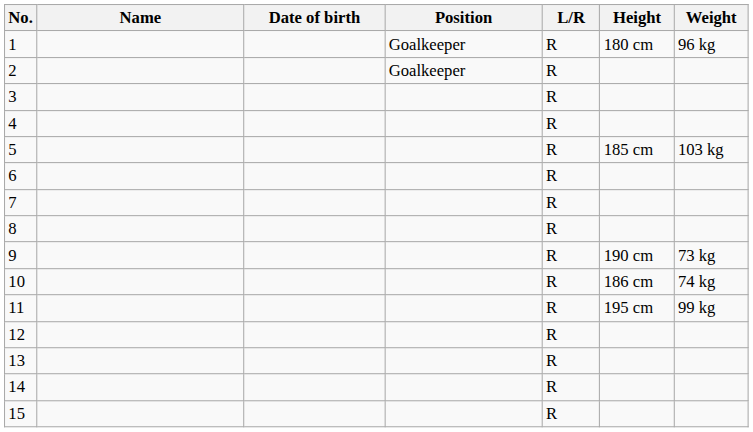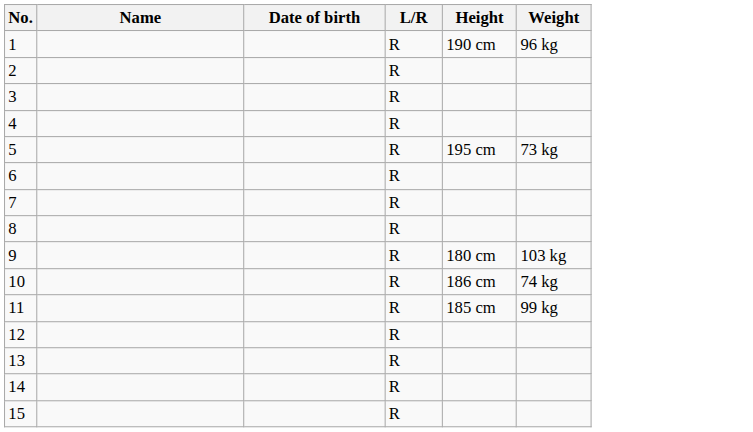 <table class="wikitable sortable" style=font-size:100%; text-align:center;>
 <tr>
 <th>No.</th>
 <th style=width:12em>Name</th>
 <th style=width:8em>Date of birth</th>
-<th style=width:9em>Position</th>
 <th style=width:3em>L/R</th>
 <th style=width:4em>Height</th>
 <th style=width:4em>Weight</th>
 </tr>
 <tr>
 <td>1</td>
 <td align=left></td>
 <td align=right></td>
-<td>Goalkeeper</td>
 <td>R</td>
-<td>180 cm</td>
+<td>190 cm</td>
 <td>96 kg</td>
 </tr>
 <tr>
 <td>2</td>
 <td align=left></td>
 <td align=right></td>
-<td>Goalkeeper</td>
 <td>R</td>
 <td></td>
 <td></td>
 </tr>
 <tr>
 <td>3</td>
 <td align=left></td>
 <td align=right></td>
-<td></td>
 <td>R</td>
 <td></td>
 <td></td>
 </tr>
 <tr>
 <td>4</td>
 <td align=left></td>
 <td align=right></td>
-<td></td>
 <td>R</td>
 <td></td>
 <td></td>
 </tr>
 <tr>
 <td>5</td>
 <td align=left></td>
 <td align=right></td>
-<td></td>
 <td>R</td>
-<td>185 cm</td>
-<td>103 kg</td>
+<td>195 cm</td>
+<td>73 kg</td>
 </tr>
 <tr>
 <td>6</td>
 <td align=left></td>
 <td align=right></td>
-<td></td>
 <td>R</td>
 <td></td>
 <td></td>
 </tr>
 <tr>
 <td>7</td>
 <td align=left></td>
 <td align=right></td>
-<td></td>
 <td>R</td>
 <td></td>
 <td></td>
 </tr>
 <tr>
 <td>8</td>
 <td align=left></td>
 <td align=right></td>
-<td></td>
 <td>R</td>
 <td></td>
 <td></td>
 </tr>
 <tr>
 <td>9</td>
 <td align=left></td>
 <td align=right></td>
-<td></td>
 <td>R</td>
-<td>190 cm</td>
-<td>73 kg</td>
+<td>180 cm</td>
+<td>103 kg</td>
 </tr>
 <tr>
 <td>10</td>
 <td align=left></td>
 <td align=right></td>
-<td></td>
 <td>R</td>
 <td>186 cm</td>
 <td>74 kg</td>
 </tr>
 <tr>
 <td>11</td>
 <td align=left></td>
 <td align=right></td>
-<td></td>
 <td>R</td>
-<td>195 cm</td>
+<td>185 cm</td>
 <td>99 kg</td>
 </tr>
 <tr>
 <td>12</td>
 <td align=left></td>
 <td align=right></td>
-<td></td>
 <td>R</td>
 <td></td>
 <td></td>
 </tr>
 <tr>
 <td>13</td>
 <td align=left></td>
 <td align=right></td>
-<td></td>
 <td>R</td>
 <td></td>
 <td></td>
 </tr>
 <tr>
 <td>14</td>
 <td align=left></td>
 <td align=right></td>
-<td></td>
 <td>R</td>
 <td></td>
 <td></td>
 </tr>
 <tr>
 <td>15</td>
 <td align=left></td>
 <td align=right></td>
-<td></td>
 <td>R</td>
 <td></td>
 <td></td>
 </tr>
 </table>
